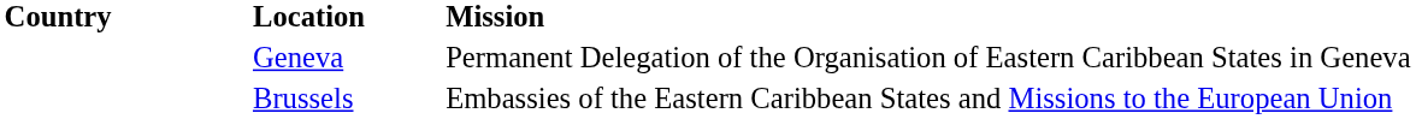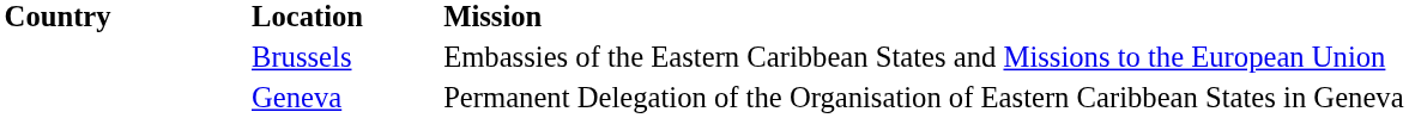 <table>
 <tr>
 <td><strong>Country</strong></td>
 <td><strong>Location</strong></td>
 <td><strong>Mission</strong></td>
 </tr>
 <tr>
+<td style="width:130px"></td>
+<td style="width:100px"><a href='#'>Brussels</a></td>
+<td>Embassies of the Eastern Caribbean States and <a href='#'>Missions to the European Union</a></td>
+</tr>
+<tr>
 <td></td>
 <td><a href='#'>Geneva</a></td>
 <td>Permanent Delegation of the Organisation of Eastern Caribbean States in Geneva</td>
 </tr>
-<tr>
-<td style="width:130px"></td>
-<td style="width:100px"><a href='#'>Brussels</a></td>
-<td>Embassies of the Eastern Caribbean States and <a href='#'>Missions to the European Union</a></td>
-</tr>
 </table>
